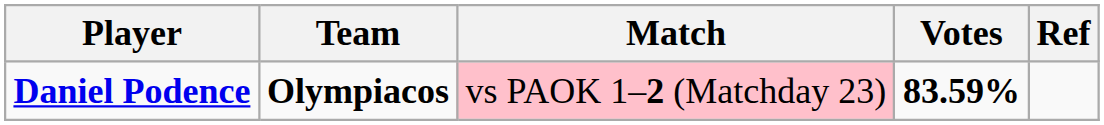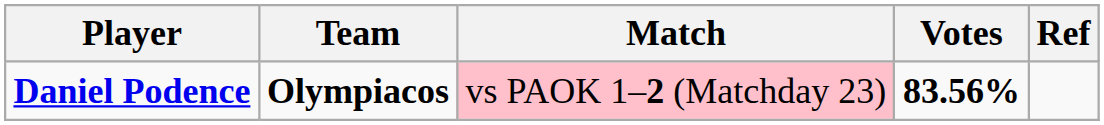 <table class="wikitable" style="text-align: left;">
 <tr>
 <th>Player</th>
 <th>Team</th>
 <th>Match</th>
 <th>Votes</th>
 <th>Ref</th>
 </tr>
 <tr>
 <td> <strong><a href='#'>Daniel Podence</a></strong></td>
 <td><strong>Olympiacos</strong></td>
 <td style="background: pink;">vs PAOK 1–<strong>2</strong> (Matchday 23)</td>
-<td><strong>83.59%</strong></td>
+<td><strong>83.56%</strong></td>
 <td align="center"></td>
 </tr>
 </table>
